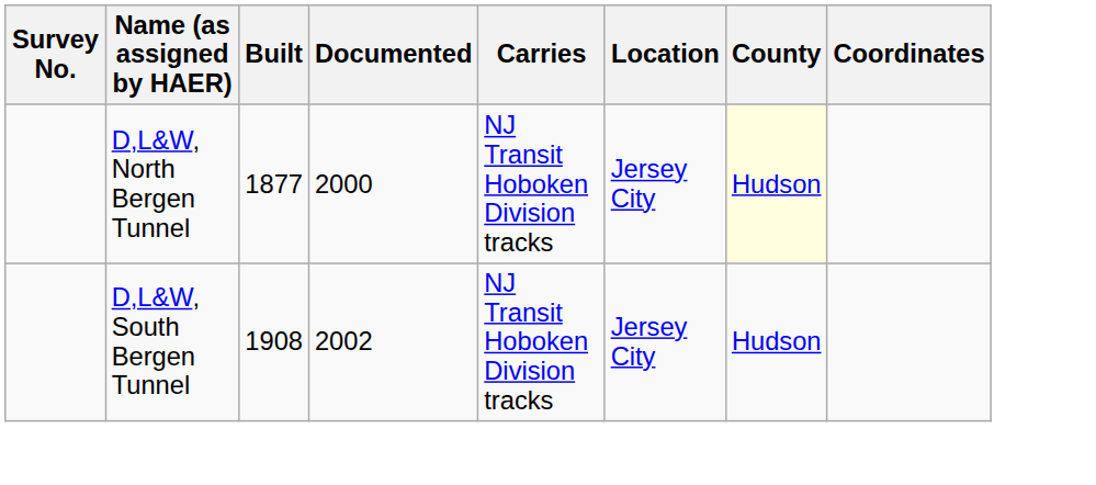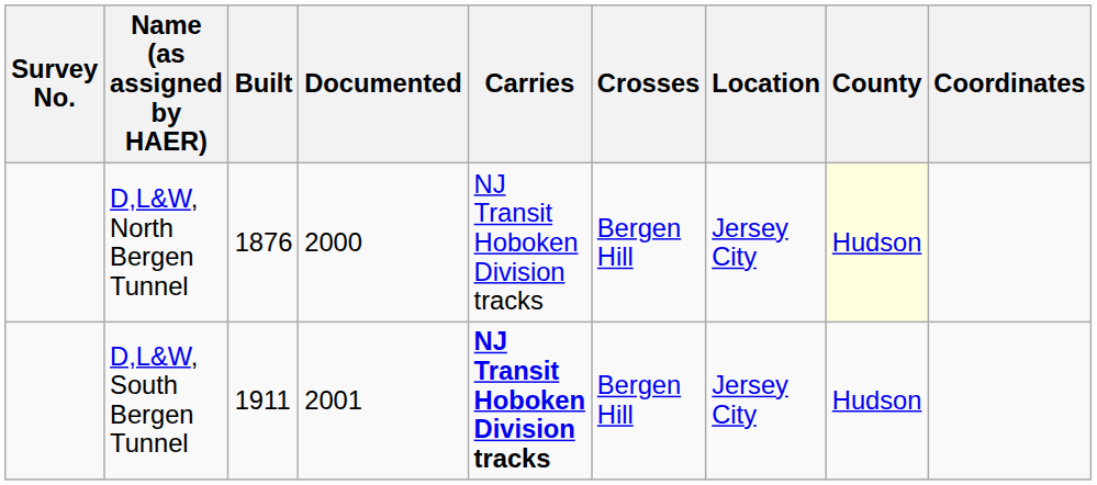 <table class="wikitable sortable">
 <tr>
 <th>Survey No.</th>
 <th>Name (as assigned by HAER)</th>
 <th>Built</th>
 <th>Documented</th>
 <th>Carries</th>
+<th>Crosses</th>
 <th>Location</th>
 <th>County</th>
 <th>Coordinates</th>
 </tr>
 <tr>
 <td></td>
 <td><a href='#'>D,L&W</a>, North Bergen Tunnel</td>
-<td>1877</td>
+<td>1876</td>
 <td>2000</td>
 <td><a href='#'>NJ Transit</a> <a href='#'>Hoboken Division</a> tracks</td>
+<td><a href='#'>Bergen Hill</a></td>
 <td><a href='#'>Jersey City</a></td>
 <td style="background: lightyellow;"><a href='#'>Hudson</a></td>
 <td></td>
 </tr>
 <tr>
 <td></td>
 <td><a href='#'>D,L&W</a>, South Bergen Tunnel</td>
-<td>1908</td>
-<td>2002</td>
-<td><a href='#'>NJ Transit</a> <a href='#'>Hoboken Division</a> tracks</td>
+<td>1911</td>
+<td>2001</td>
+<td><strong><a href='#'>NJ Transit</a> <a href='#'>Hoboken Division</a> tracks</strong></td>
+<td><a href='#'>Bergen Hill</a></td>
 <td><a href='#'>Jersey City</a></td>
 <td><a href='#'>Hudson</a></td>
 <td></td>
 </tr>
 </table>
